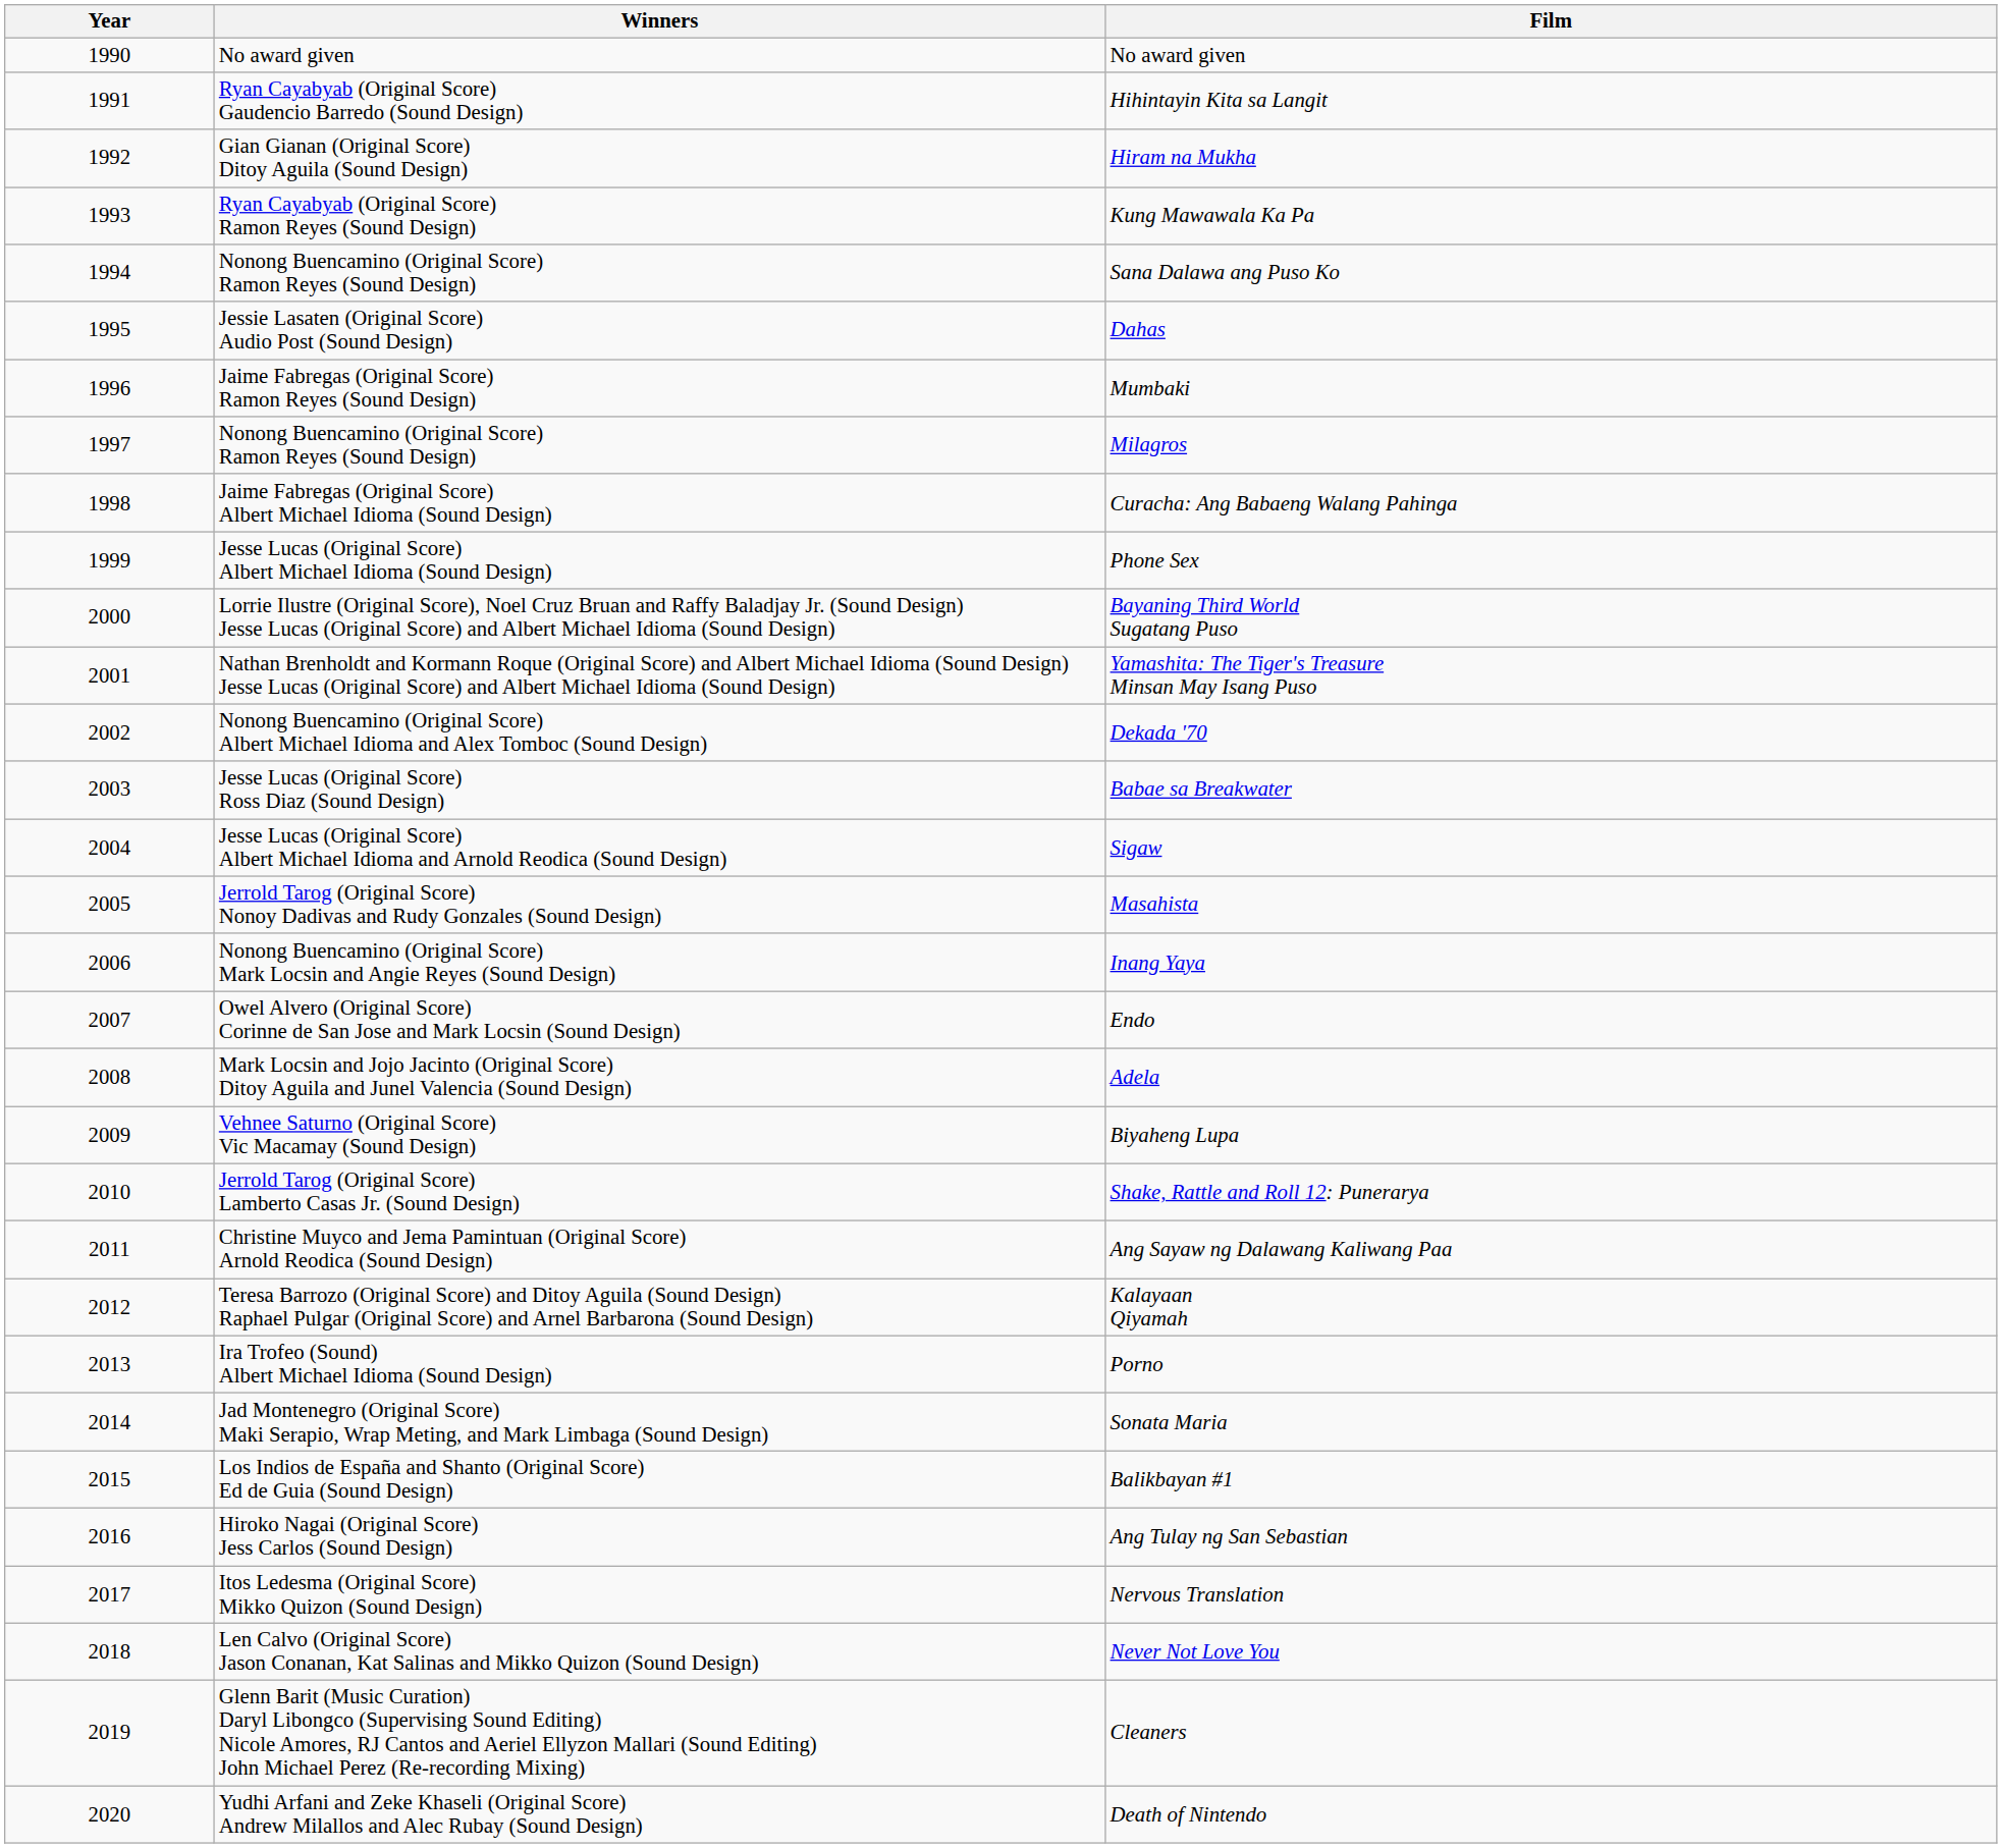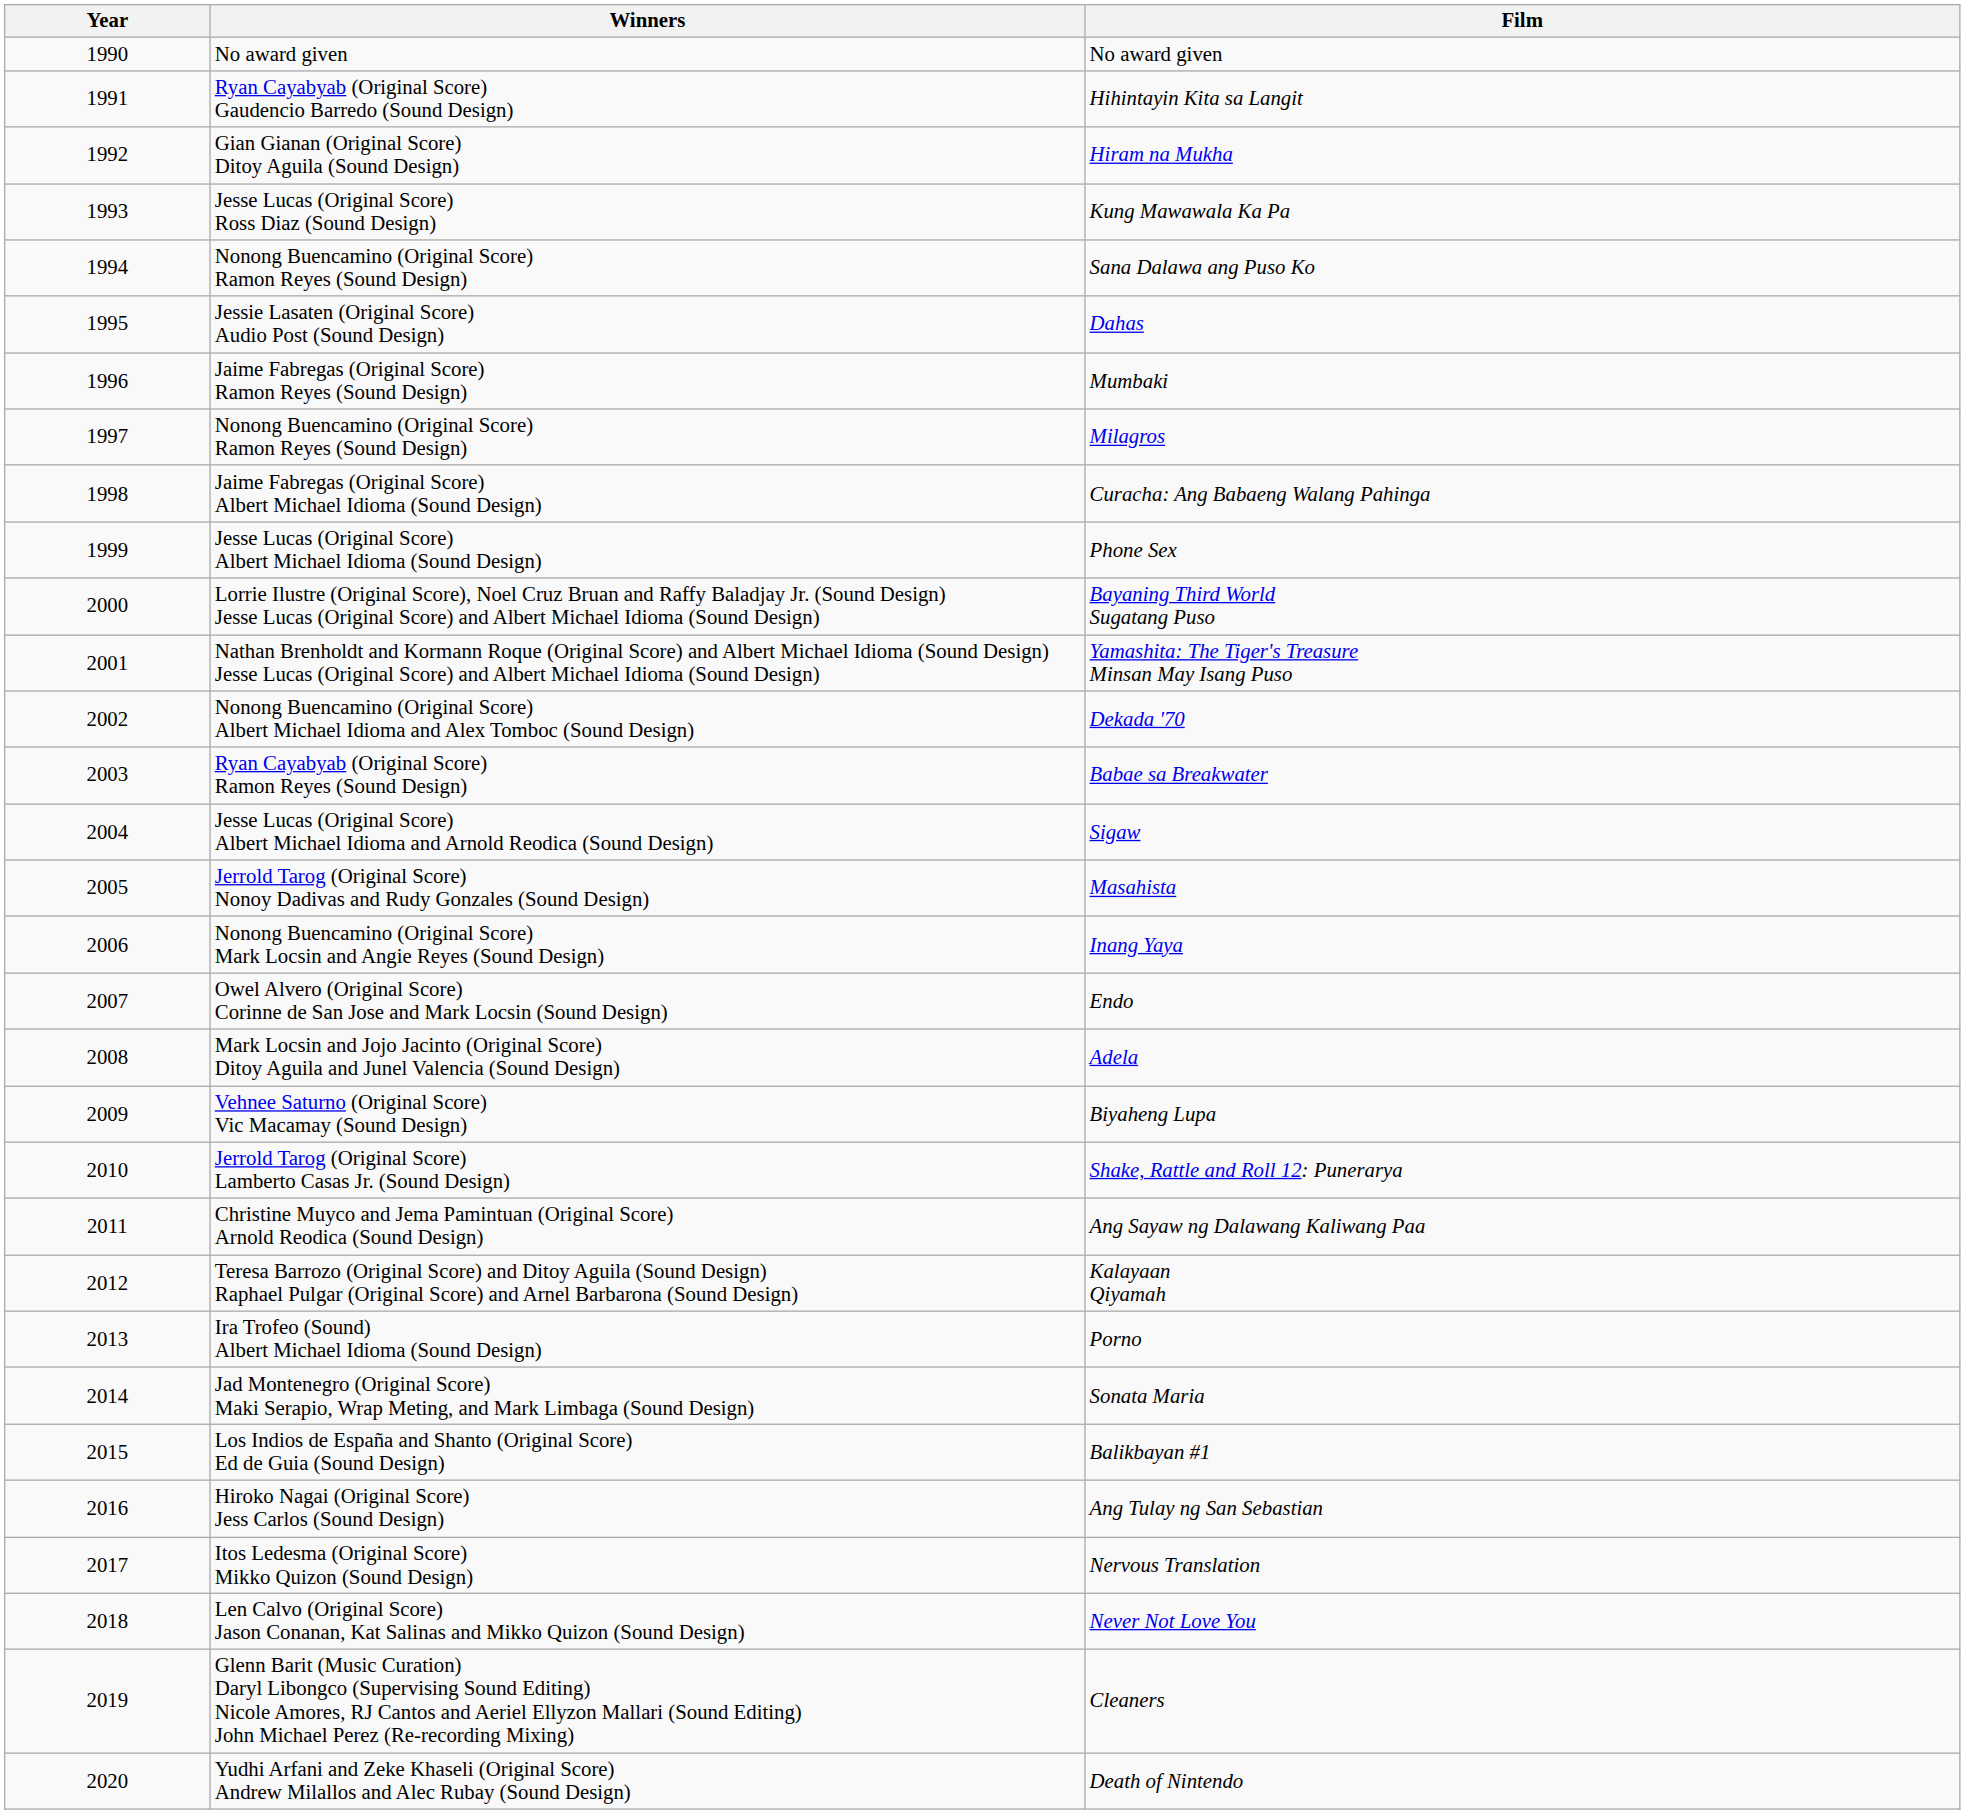 <table class="wikitable" style="width:95%;" cellpadding="5">
 <tr>
 <th style="width:100px;"><strong>Year</strong></th>
 <th style="width:450px;"><strong>Winners</strong></th>
 <th style="width:450px;"><strong>Film</strong></th>
 </tr>
 <tr>
 <td style="text-align:center;">1990</td>
 <td>No award given</td>
 <td>No award given</td>
 </tr>
 <tr>
 <td style="text-align:center;">1991</td>
 <td><a href='#'>Ryan Cayabyab</a> (Original Score)<br>Gaudencio Barredo (Sound Design)</td>
 <td><em>Hihintayin Kita sa Langit</em></td>
 </tr>
 <tr>
 <td style="text-align:center;">1992</td>
 <td>Gian Gianan (Original Score)<br>Ditoy Aguila (Sound Design)</td>
 <td><em><a href='#'>Hiram na Mukha</a></em></td>
 </tr>
 <tr>
 <td style="text-align:center;">1993</td>
-<td><a href='#'>Ryan Cayabyab</a> (Original Score)<br>Ramon Reyes (Sound Design)</td>
+<td>Jesse Lucas (Original Score)<br>Ross Diaz (Sound Design)</td>
 <td><em>Kung Mawawala Ka Pa</em></td>
 </tr>
 <tr>
 <td style="text-align:center;">1994</td>
 <td>Nonong Buencamino (Original Score)<br>Ramon Reyes (Sound Design)</td>
 <td><em>Sana Dalawa ang Puso Ko</em></td>
 </tr>
 <tr>
 <td style="text-align:center;">1995</td>
 <td>Jessie Lasaten (Original Score)<br>Audio Post (Sound Design)</td>
 <td><em><a href='#'>Dahas</a></em></td>
 </tr>
 <tr>
 <td style="text-align:center;">1996</td>
 <td>Jaime Fabregas (Original Score)<br>Ramon Reyes (Sound Design)</td>
 <td><em>Mumbaki</em></td>
 </tr>
 <tr>
 <td style="text-align:center;">1997</td>
 <td>Nonong Buencamino (Original Score)<br>Ramon Reyes (Sound Design)</td>
 <td><em><a href='#'>Milagros</a></em></td>
 </tr>
 <tr>
 <td style="text-align:center;">1998</td>
 <td>Jaime Fabregas (Original Score)<br>Albert Michael Idioma (Sound Design)</td>
 <td><em>Curacha: Ang Babaeng Walang Pahinga</em></td>
 </tr>
 <tr>
 <td style="text-align:center;">1999</td>
 <td>Jesse Lucas (Original Score)<br>Albert Michael Idioma (Sound Design)</td>
 <td><em>Phone Sex</em></td>
 </tr>
 <tr>
 <td style="text-align:center;">2000</td>
 <td>Lorrie Ilustre (Original Score), Noel Cruz Bruan and Raffy Baladjay Jr. (Sound Design)<br>Jesse Lucas (Original Score) and Albert Michael Idioma (Sound Design)</td>
 <td><em><a href='#'>Bayaning Third World</a></em><br><em>Sugatang Puso</em></td>
 </tr>
 <tr>
 <td style="text-align:center;">2001</td>
 <td>Nathan Brenholdt and Kormann Roque (Original Score) and Albert Michael Idioma (Sound Design)<br>Jesse Lucas (Original Score) and Albert Michael Idioma (Sound Design)</td>
 <td><em><a href='#'>Yamashita: The Tiger's Treasure</a></em><br><em>Minsan May Isang Puso</em></td>
 </tr>
 <tr>
 <td style="text-align:center;">2002</td>
 <td>Nonong Buencamino (Original Score)<br>Albert Michael Idioma and Alex Tomboc (Sound Design)</td>
 <td><em><a href='#'>Dekada '70</a></em></td>
 </tr>
 <tr>
 <td style="text-align:center;">2003</td>
-<td>Jesse Lucas (Original Score)<br>Ross Diaz (Sound Design)</td>
+<td><a href='#'>Ryan Cayabyab</a> (Original Score)<br>Ramon Reyes (Sound Design)</td>
 <td><em><a href='#'>Babae sa Breakwater</a></em></td>
 </tr>
 <tr>
 <td style="text-align:center;">2004</td>
 <td>Jesse Lucas (Original Score)<br>Albert Michael Idioma and Arnold Reodica (Sound Design)</td>
 <td><em><a href='#'>Sigaw</a></em></td>
 </tr>
 <tr>
 <td style="text-align:center;">2005</td>
 <td><a href='#'>Jerrold Tarog</a> (Original Score)<br>Nonoy Dadivas and Rudy Gonzales (Sound Design)</td>
 <td><em><a href='#'>Masahista</a></em></td>
 </tr>
 <tr>
 <td style="text-align:center;">2006</td>
 <td>Nonong Buencamino (Original Score)<br>Mark Locsin and Angie Reyes (Sound Design)</td>
 <td><em><a href='#'>Inang Yaya</a></em></td>
 </tr>
 <tr>
 <td style="text-align:center;">2007</td>
 <td>Owel Alvero (Original Score)<br>Corinne de San Jose and Mark Locsin (Sound Design)</td>
 <td><em>Endo</em></td>
 </tr>
 <tr>
 <td style="text-align:center;">2008</td>
 <td>Mark Locsin and Jojo Jacinto (Original Score)<br>Ditoy Aguila and Junel Valencia (Sound Design)</td>
 <td><em><a href='#'>Adela</a></em></td>
 </tr>
 <tr>
 <td style="text-align:center;">2009</td>
 <td><a href='#'>Vehnee Saturno</a> (Original Score)<br>Vic Macamay (Sound Design)</td>
 <td><em>Biyaheng Lupa</em></td>
 </tr>
 <tr>
 <td style="text-align:center;">2010</td>
 <td><a href='#'>Jerrold Tarog</a> (Original Score)<br>Lamberto Casas Jr. (Sound Design)</td>
 <td><em><a href='#'>Shake, Rattle and Roll 12</a>: Punerarya</em></td>
 </tr>
 <tr>
 <td style="text-align:center;">2011</td>
 <td>Christine Muyco and Jema Pamintuan (Original Score)<br>Arnold Reodica (Sound Design)</td>
 <td><em>Ang Sayaw ng Dalawang Kaliwang Paa</em></td>
 </tr>
 <tr>
 <td style="text-align:center;">2012</td>
 <td>Teresa Barrozo (Original Score) and Ditoy Aguila (Sound Design)<br>Raphael Pulgar (Original Score) and Arnel Barbarona (Sound Design)</td>
 <td><em>Kalayaan</em><br><em>Qiyamah</em></td>
 </tr>
 <tr>
 <td style="text-align:center;">2013</td>
 <td>Ira Trofeo (Sound)<br>Albert Michael Idioma (Sound Design)</td>
 <td><em>Porno</em></td>
 </tr>
 <tr>
 <td style="text-align:center;">2014</td>
 <td>Jad Montenegro (Original Score)<br>Maki Serapio, Wrap Meting, and Mark Limbaga (Sound Design)</td>
 <td><em>Sonata Maria</em></td>
 </tr>
 <tr>
 <td style="text-align:center;">2015</td>
 <td>Los Indios de España and Shanto (Original Score)<br>Ed de Guia (Sound Design)</td>
 <td><em>Balikbayan #1</em></td>
 </tr>
 <tr>
 <td style="text-align:center;">2016</td>
 <td>Hiroko Nagai  (Original Score)<br>Jess Carlos (Sound Design)</td>
 <td><em>Ang Tulay ng San Sebastian</em></td>
 </tr>
 <tr>
 <td style="text-align:center;">2017</td>
 <td>Itos Ledesma  (Original Score)<br>Mikko Quizon (Sound Design)</td>
 <td><em>Nervous Translation</em></td>
 </tr>
 <tr>
 <td style="text-align:center;">2018</td>
 <td>Len Calvo  (Original Score)<br>Jason Conanan, Kat Salinas and Mikko Quizon (Sound Design)</td>
 <td><em><a href='#'>Never Not Love You</a></em></td>
 </tr>
 <tr>
 <td style="text-align:center;">2019</td>
 <td>Glenn Barit  (Music Curation)<br>Daryl Libongco (Supervising Sound Editing)<br>Nicole Amores, RJ Cantos and Aeriel Ellyzon Mallari (Sound Editing)<br>John Michael Perez (Re-recording Mixing)</td>
 <td><em>Cleaners</em></td>
 </tr>
 <tr>
 <td style="text-align:center;">2020</td>
 <td>Yudhi Arfani and Zeke Khaseli (Original Score)<br>Andrew Milallos and Alec Rubay (Sound Design)</td>
 <td><em>Death of Nintendo</em></td>
 </tr>
 </table>
